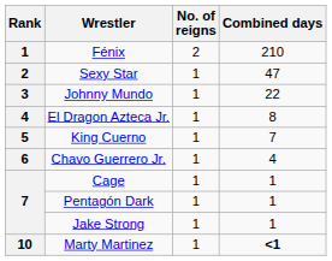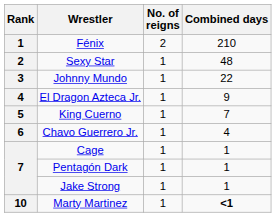 <table class="wikitable sortable" style="text-align: center">
 <tr>
 <th>Rank</th>
 <th>Wrestler</th>
 <th>No. of<br>reigns</th>
 <th data-sort-type="number">Combined days</th>
 </tr>
 <tr>
 <th>1</th>
 <td><a href='#'>Fénix</a></td>
 <td>2</td>
 <td>210</td>
 </tr>
 <tr>
 <th>2</th>
 <td><a href='#'>Sexy Star</a></td>
 <td>1</td>
-<td>47</td>
+<td>48</td>
 </tr>
 <tr>
 <th>3</th>
 <td><a href='#'>Johnny Mundo</a></td>
 <td>1</td>
 <td>22</td>
 </tr>
 <tr>
 <th>4</th>
 <td><a href='#'>El Dragon Azteca Jr.</a></td>
 <td>1</td>
-<td>8</td>
+<td>9</td>
 </tr>
 <tr>
 <th>5</th>
 <td><a href='#'>King Cuerno</a></td>
 <td>1</td>
 <td>7</td>
 </tr>
 <tr>
 <th>6</th>
 <td><a href='#'>Chavo Guerrero Jr.</a></td>
 <td>1</td>
 <td>4</td>
 </tr>
 <tr>
 <th rowspan=3>7</th>
 <td><a href='#'>Cage</a></td>
 <td>1</td>
 <td>1</td>
 </tr>
 <tr>
 <td><a href='#'>Pentagón Dark</a></td>
 <td>1</td>
 <td>1</td>
 </tr>
 <tr>
 <td><a href='#'>Jake Strong</a></td>
 <td>1</td>
 <td>1</td>
 </tr>
 <tr>
 <th>10</th>
 <td><a href='#'>Marty Martinez</a></td>
 <td>1</td>
 <td><strong><1</strong></td>
 </tr>
 </table>
